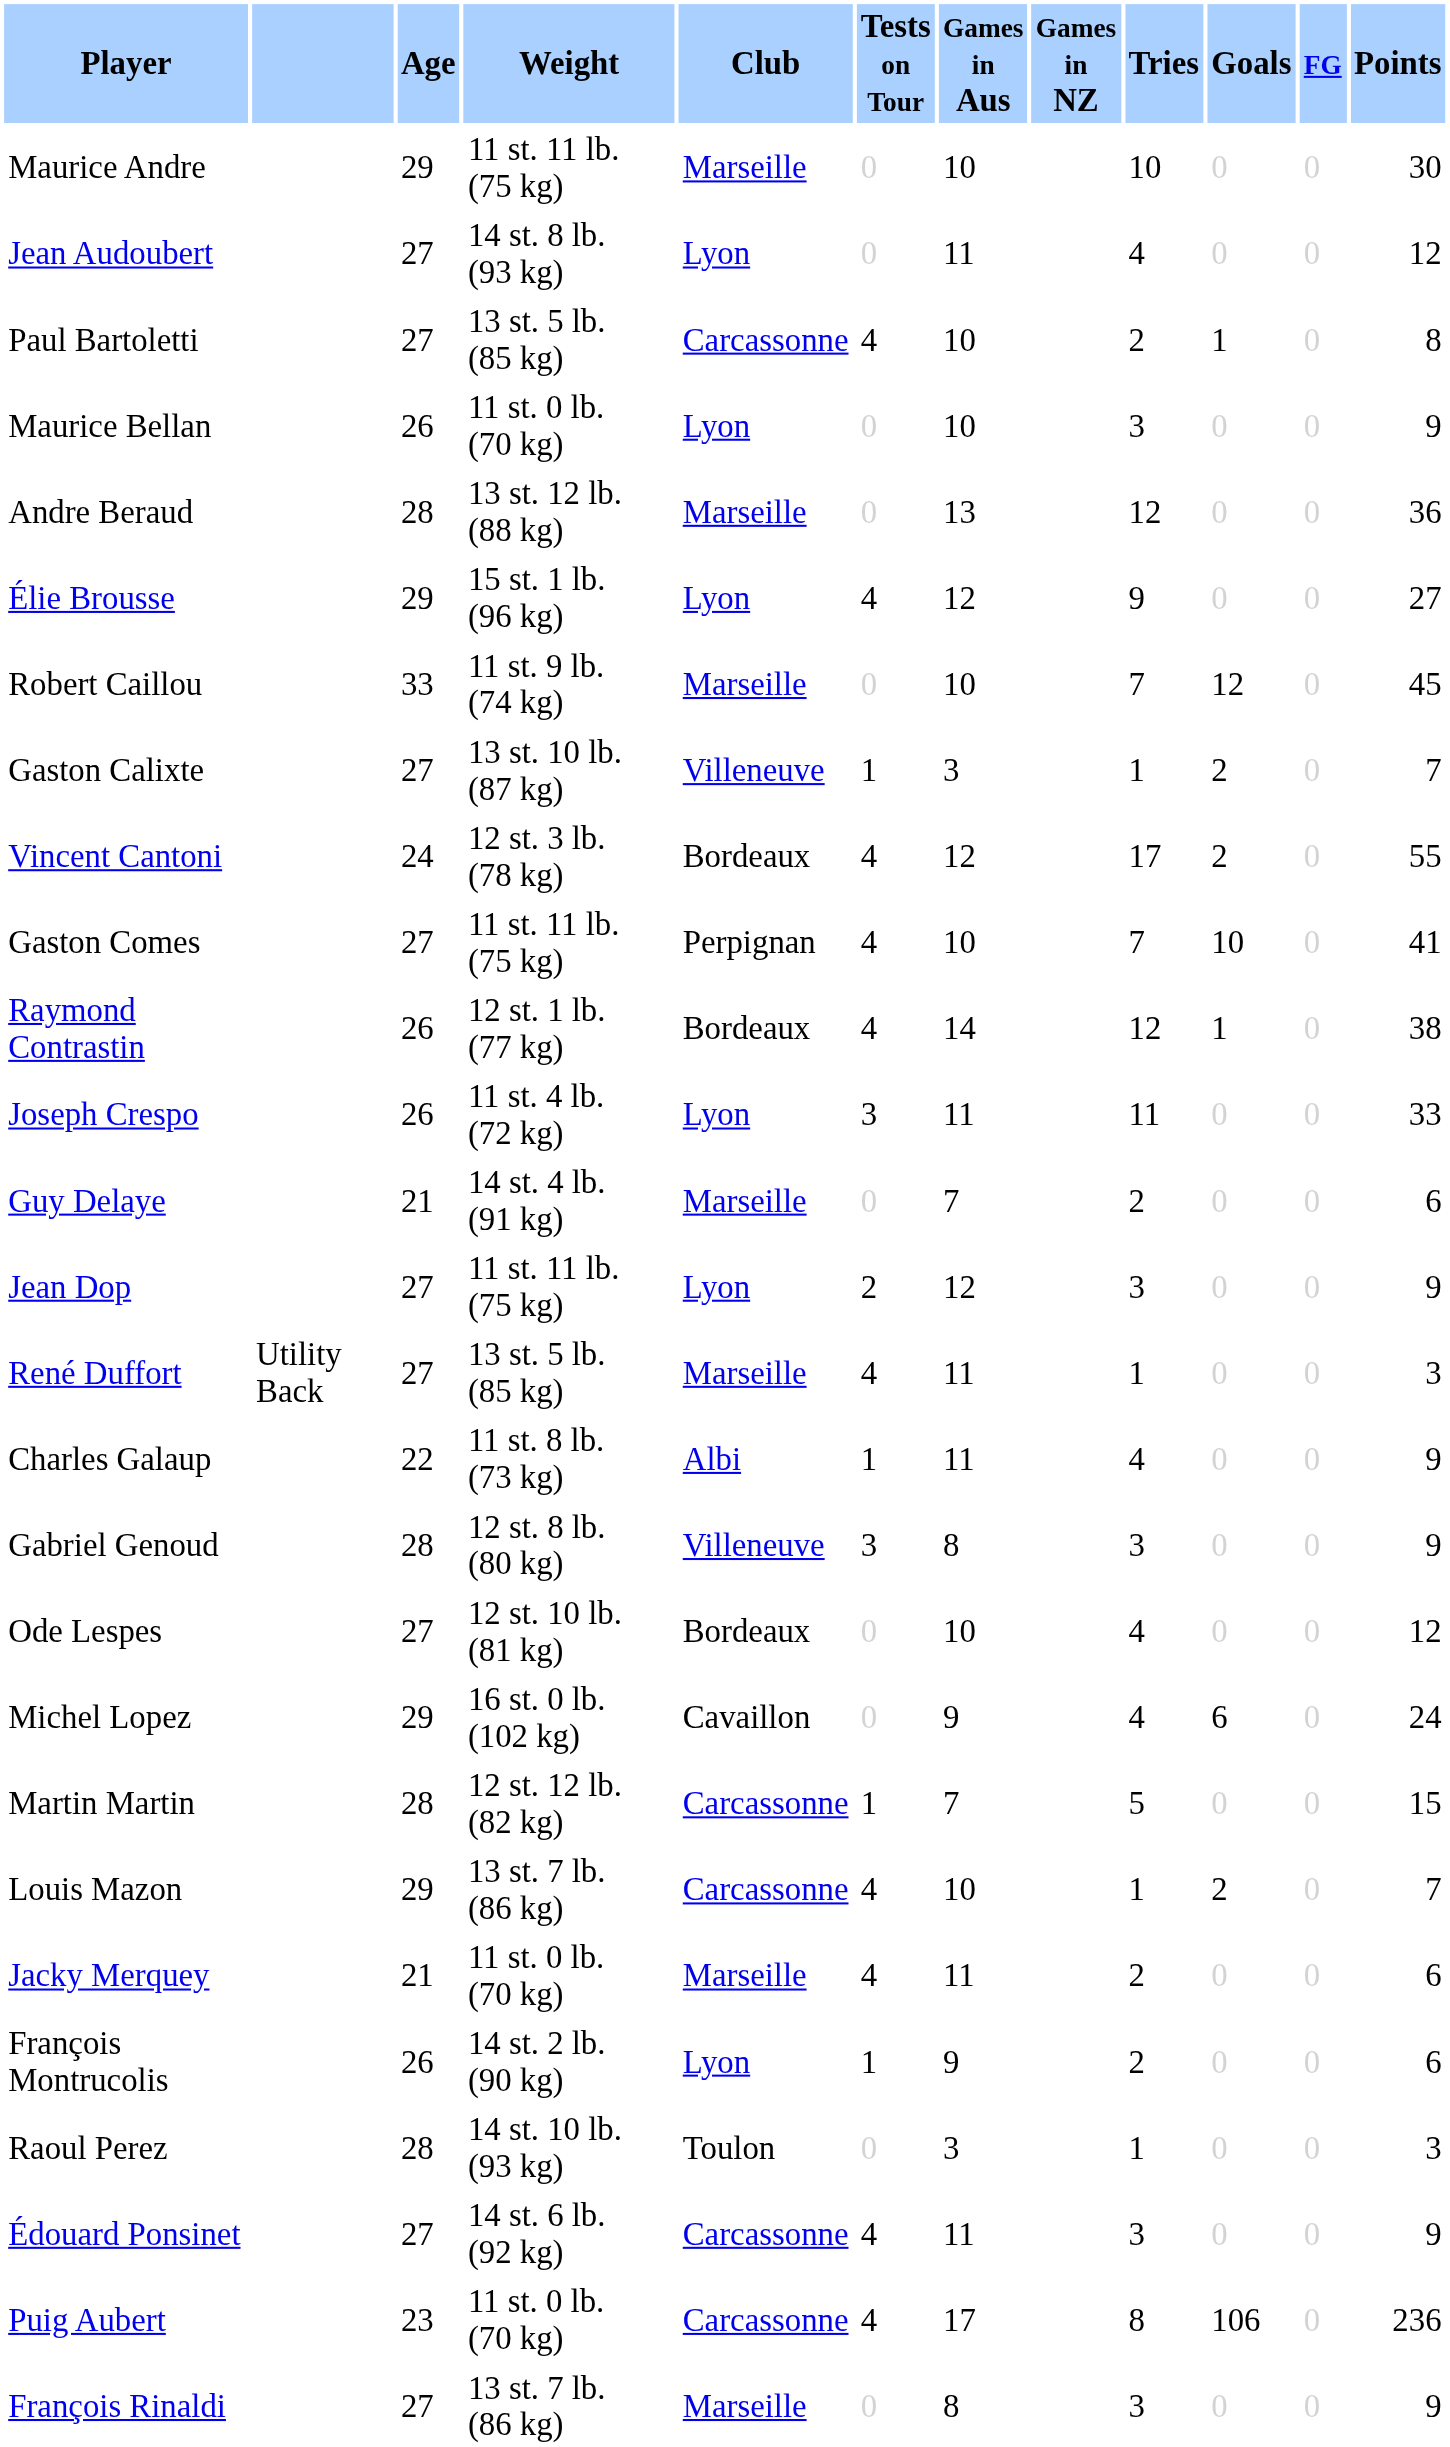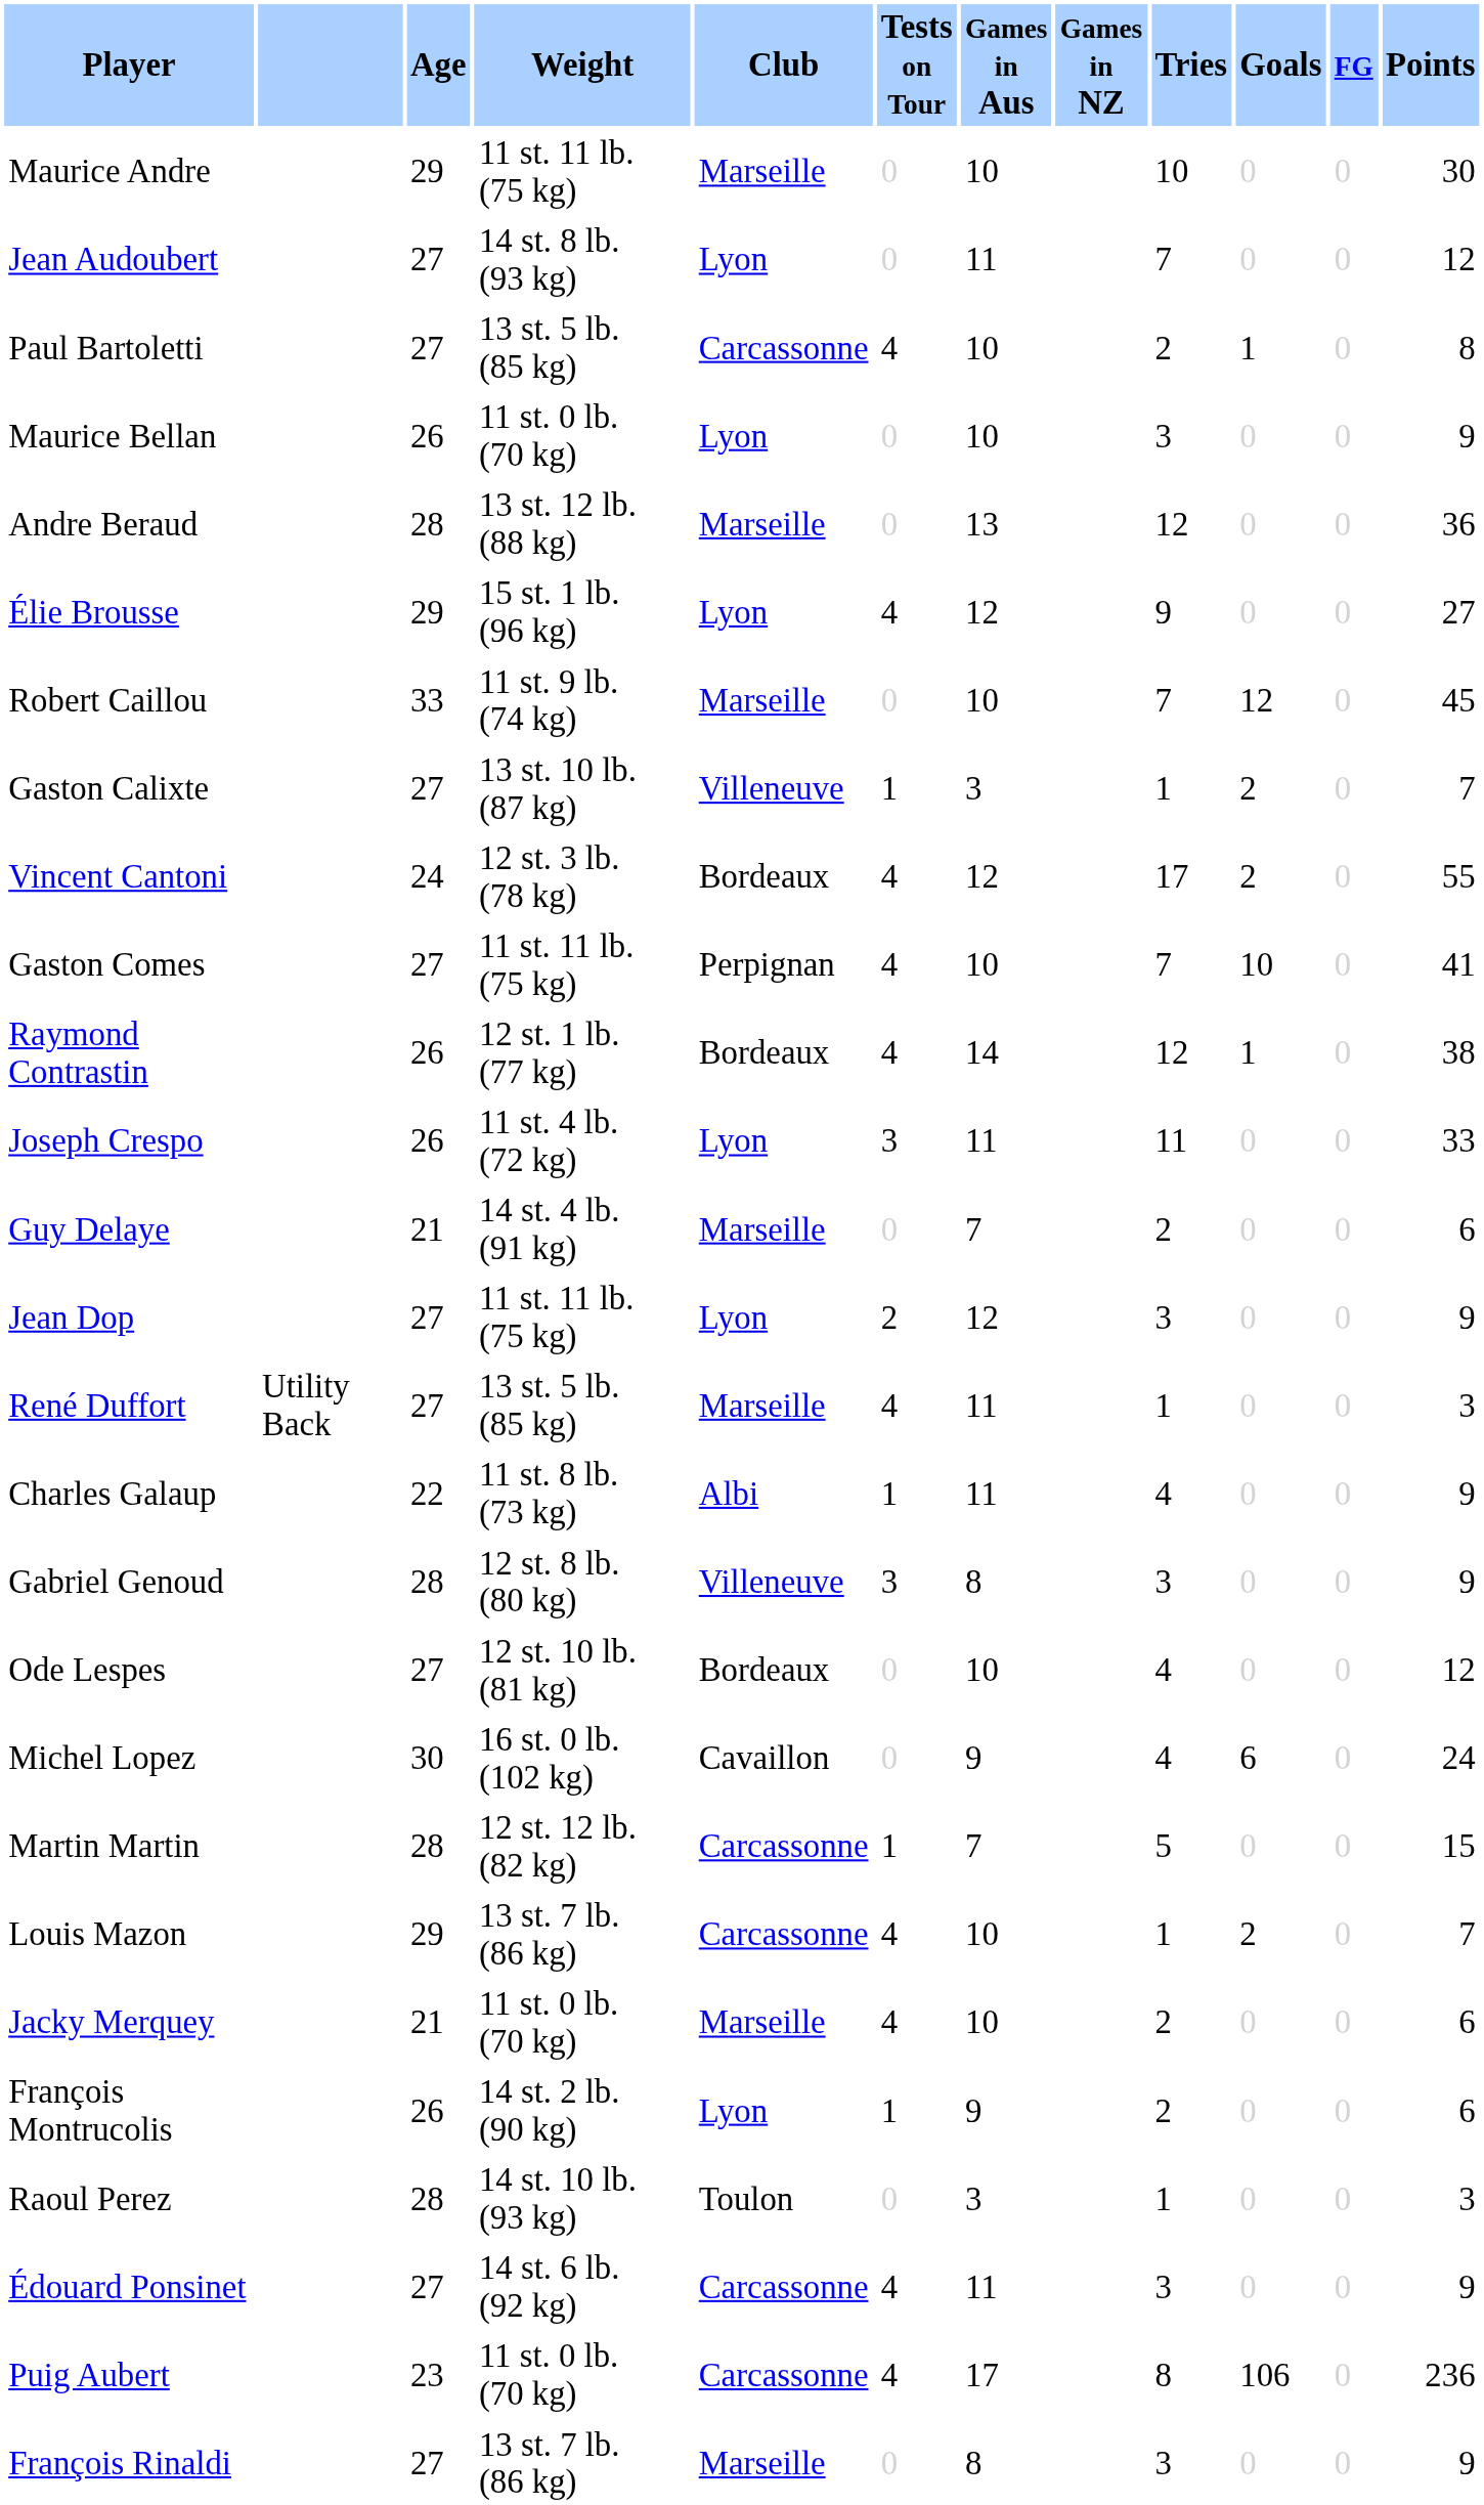 <table class="sortable" border="0" cellspacing="2" cellpadding="2" style="width:80%;" style="text-align:center;">
 <tr style="background:#AAD0FF">
 <th>Player</th>
 <th></th>
 <th>Age<br></th>
 <th>Weight</th>
 <th>Club</th>
 <th>Tests<br><small>on<br>Tour</small></th>
 <th><small>Games<br>in</small><br>Aus</th>
 <th><small>Games<br>in</small><br>NZ<br></th>
 <th>Tries</th>
 <th>Goals</th>
 <th><small><a href='#'>FG</a></small></th>
 <th>Points</th>
 </tr>
 <tr>
 <td align=left>Maurice Andre</td>
 <td></td>
 <td>29</td>
 <td>11 st. 11 lb. (75 kg)</td>
 <td align=left><a href='#'>Marseille</a></td>
 <td style="color:lightgray">0</td>
 <td>10</td>
 <td></td>
 <td>10</td>
 <td style="color:lightgray">0</td>
 <td style="color:lightgray">0</td>
 <td align=right>30</td>
 </tr>
 <tr>
 <td align=left><a href='#'>Jean Audoubert</a></td>
 <td></td>
 <td>27</td>
 <td>14 st. 8 lb. (93 kg)</td>
 <td align=left> <a href='#'>Lyon</a></td>
 <td style="color:lightgray">0</td>
 <td>11</td>
 <td></td>
-<td>4</td>
+<td>7</td>
 <td style="color:lightgray">0</td>
 <td style="color:lightgray">0</td>
 <td align=right>12</td>
 </tr>
 <tr>
 <td align=left>Paul Bartoletti</td>
 <td></td>
 <td>27</td>
 <td>13 st. 5 lb. (85 kg)</td>
 <td align=left> <a href='#'>Carcassonne</a></td>
 <td>4</td>
 <td>10</td>
 <td></td>
 <td>2</td>
 <td>1</td>
 <td style="color:lightgray">0</td>
 <td align=right>8</td>
 </tr>
 <tr>
 <td align=left>Maurice Bellan</td>
 <td></td>
 <td>26</td>
 <td>11 st. 0 lb. (70 kg)</td>
 <td align=left> <a href='#'>Lyon</a></td>
 <td style="color:lightgray">0</td>
 <td>10</td>
 <td></td>
 <td>3</td>
 <td style="color:lightgray">0</td>
 <td style="color:lightgray">0</td>
 <td align=right>9</td>
 </tr>
 <tr>
 <td align=left>Andre Beraud</td>
 <td></td>
 <td>28</td>
 <td>13 st. 12 lb. (88 kg)</td>
 <td align=left><a href='#'>Marseille</a></td>
 <td style="color:lightgray">0</td>
 <td>13</td>
 <td></td>
 <td>12</td>
 <td style="color:lightgray">0</td>
 <td style="color:lightgray">0</td>
 <td align=right>36</td>
 </tr>
 <tr>
 <td align=left><a href='#'>Élie Brousse</a></td>
 <td></td>
 <td>29</td>
 <td>15 st. 1 lb. (96 kg)</td>
 <td align=left> <a href='#'>Lyon</a></td>
 <td>4</td>
 <td>12</td>
 <td></td>
 <td>9</td>
 <td style="color:lightgray">0</td>
 <td style="color:lightgray">0</td>
 <td align=right>27</td>
 </tr>
 <tr>
 <td align=left>Robert Caillou</td>
 <td></td>
 <td>33</td>
 <td>11 st. 9 lb. (74 kg)</td>
 <td align=left><a href='#'>Marseille</a></td>
 <td style="color:lightgray">0</td>
 <td>10</td>
 <td></td>
 <td>7</td>
 <td>12</td>
 <td style="color:lightgray">0</td>
 <td align=right>45</td>
 </tr>
 <tr>
 <td align=left>Gaston Calixte</td>
 <td></td>
 <td>27</td>
 <td>13 st. 10 lb. (87 kg)</td>
 <td align=left> <a href='#'>Villeneuve</a></td>
 <td>1</td>
 <td>3</td>
 <td></td>
 <td>1</td>
 <td>2</td>
 <td style="color:lightgray">0</td>
 <td align=right>7</td>
 </tr>
 <tr>
 <td align=left><a href='#'>Vincent Cantoni</a></td>
 <td></td>
 <td>24</td>
 <td>12 st. 3 lb. (78 kg)</td>
 <td align=left>Bordeaux</td>
 <td>4</td>
 <td>12</td>
 <td></td>
 <td>17</td>
 <td>2</td>
 <td style="color:lightgray">0</td>
 <td align=right>55</td>
 </tr>
 <tr>
 <td align=left>Gaston Comes</td>
 <td></td>
 <td>27</td>
 <td>11 st. 11 lb. (75 kg)</td>
 <td align=left>Perpignan</td>
 <td>4</td>
 <td>10</td>
 <td></td>
 <td>7</td>
 <td>10</td>
 <td style="color:lightgray">0</td>
 <td align=right>41</td>
 </tr>
 <tr>
 <td align=left><a href='#'>Raymond Contrastin</a></td>
 <td></td>
 <td>26</td>
 <td>12 st. 1 lb. (77 kg)</td>
 <td align=left>Bordeaux</td>
 <td>4</td>
 <td>14</td>
 <td></td>
 <td>12</td>
 <td>1</td>
 <td style="color:lightgray">0</td>
 <td align=right>38</td>
 </tr>
 <tr>
 <td align=left><a href='#'>Joseph Crespo</a></td>
 <td></td>
 <td>26</td>
 <td>11 st. 4 lb. (72 kg)</td>
 <td align=left> <a href='#'>Lyon</a></td>
 <td>3</td>
 <td>11</td>
 <td></td>
 <td>11</td>
 <td style="color:lightgray">0</td>
 <td style="color:lightgray">0</td>
 <td align=right>33</td>
 </tr>
 <tr>
 <td align=left><a href='#'>Guy Delaye</a></td>
 <td></td>
 <td>21</td>
 <td>14 st. 4 lb. (91 kg)</td>
 <td align=left><a href='#'>Marseille</a></td>
 <td style="color:lightgray">0</td>
 <td>7</td>
 <td></td>
 <td>2</td>
 <td style="color:lightgray">0</td>
 <td style="color:lightgray">0</td>
 <td align=right>6</td>
 </tr>
 <tr>
 <td align=left><a href='#'>Jean Dop</a></td>
 <td></td>
 <td>27</td>
 <td>11 st. 11 lb. (75 kg)</td>
 <td align=left> <a href='#'>Lyon</a></td>
 <td>2</td>
 <td>12</td>
 <td></td>
 <td>3</td>
 <td style="color:lightgray">0</td>
 <td style="color:lightgray">0</td>
 <td align=right>9</td>
 </tr>
 <tr>
 <td align=left><a href='#'>René Duffort</a></td>
 <td>Utility Back</td>
 <td>27</td>
 <td>13 st. 5 lb. (85 kg)</td>
 <td align=left><a href='#'>Marseille</a></td>
 <td>4</td>
 <td>11</td>
 <td></td>
 <td>1</td>
 <td style="color:lightgray">0</td>
 <td style="color:lightgray">0</td>
 <td align=right>3</td>
 </tr>
 <tr>
 <td align=left>Charles Galaup</td>
 <td></td>
 <td>22</td>
 <td>11 st. 8 lb. (73 kg)</td>
 <td align=left> <a href='#'>Albi</a></td>
 <td>1</td>
 <td>11</td>
 <td></td>
 <td>4</td>
 <td style="color:lightgray">0</td>
 <td style="color:lightgray">0</td>
 <td align=right>9</td>
 </tr>
 <tr>
 <td align=left>Gabriel Genoud</td>
 <td></td>
 <td>28</td>
 <td>12 st. 8 lb. (80 kg)</td>
 <td align=left> <a href='#'>Villeneuve</a></td>
 <td>3</td>
 <td>8</td>
 <td></td>
 <td>3</td>
 <td style="color:lightgray">0</td>
 <td style="color:lightgray">0</td>
 <td align=right>9</td>
 </tr>
 <tr>
 <td align=left>Ode Lespes</td>
 <td></td>
 <td>27</td>
 <td>12 st. 10 lb. (81 kg)</td>
 <td align=left>Bordeaux</td>
 <td style="color:lightgray">0</td>
 <td>10</td>
 <td></td>
 <td>4</td>
 <td style="color:lightgray">0</td>
 <td style="color:lightgray">0</td>
 <td align=right>12</td>
 </tr>
 <tr>
 <td align=left>Michel Lopez</td>
 <td></td>
-<td>29</td>
+<td>30</td>
 <td>16 st. 0 lb. (102 kg)</td>
 <td align=left>Cavaillon</td>
 <td style="color:lightgray">0</td>
 <td>9</td>
 <td></td>
 <td>4</td>
 <td>6</td>
 <td style="color:lightgray">0</td>
 <td align=right>24</td>
 </tr>
 <tr>
 <td align=left>Martin Martin</td>
 <td></td>
 <td>28</td>
 <td>12 st. 12 lb. (82 kg)</td>
 <td align=left> <a href='#'>Carcassonne</a></td>
 <td>1</td>
 <td>7</td>
 <td></td>
 <td>5</td>
 <td style="color:lightgray">0</td>
 <td style="color:lightgray">0</td>
 <td align=right>15</td>
 </tr>
 <tr>
 <td align=left>Louis Mazon</td>
 <td></td>
 <td>29</td>
 <td>13 st. 7 lb. (86 kg)</td>
 <td align=left> <a href='#'>Carcassonne</a></td>
 <td>4</td>
 <td>10</td>
 <td></td>
 <td>1</td>
 <td>2</td>
 <td style="color:lightgray">0</td>
 <td align=right>7</td>
 </tr>
 <tr>
 <td align=left><a href='#'>Jacky Merquey</a></td>
 <td></td>
 <td>21</td>
 <td>11 st. 0 lb. (70 kg)</td>
 <td align=left><a href='#'>Marseille</a></td>
 <td>4</td>
-<td>11</td>
+<td>10</td>
 <td></td>
 <td>2</td>
 <td style="color:lightgray">0</td>
 <td style="color:lightgray">0</td>
 <td align=right>6</td>
 </tr>
 <tr>
 <td align=left>François Montrucolis</td>
 <td></td>
 <td>26</td>
 <td>14 st. 2 lb. (90 kg)</td>
 <td align=left> <a href='#'>Lyon</a></td>
 <td>1</td>
 <td>9</td>
 <td></td>
 <td>2</td>
 <td style="color:lightgray">0</td>
 <td style="color:lightgray">0</td>
 <td align=right>6</td>
 </tr>
 <tr>
 <td align=left>Raoul Perez</td>
 <td></td>
 <td>28</td>
 <td>14 st. 10 lb. (93 kg)</td>
 <td align=left>Toulon</td>
 <td style="color:lightgray">0</td>
 <td>3</td>
 <td></td>
 <td>1</td>
 <td style="color:lightgray">0</td>
 <td style="color:lightgray">0</td>
 <td align=right>3</td>
 </tr>
 <tr>
 <td align=left><a href='#'>Édouard Ponsinet</a></td>
 <td></td>
 <td>27</td>
 <td>14 st. 6 lb. (92 kg)</td>
 <td align=left> <a href='#'>Carcassonne</a></td>
 <td>4</td>
 <td>11</td>
 <td></td>
 <td>3</td>
 <td style="color:lightgray">0</td>
 <td style="color:lightgray">0</td>
 <td align=right>9</td>
 </tr>
 <tr>
 <td align=left><a href='#'>Puig Aubert</a></td>
 <td></td>
 <td>23</td>
 <td>11 st. 0 lb. (70 kg)</td>
 <td align=left> <a href='#'>Carcassonne</a></td>
 <td>4</td>
 <td>17</td>
 <td></td>
 <td>8</td>
 <td>106</td>
 <td style="color:lightgray">0</td>
 <td align=right>236</td>
 </tr>
 <tr>
 <td align=left><a href='#'>François Rinaldi</a></td>
 <td></td>
 <td>27</td>
 <td>13 st. 7 lb. (86 kg)</td>
 <td align=left><a href='#'>Marseille</a></td>
 <td style="color:lightgray">0</td>
 <td>8</td>
 <td></td>
 <td>3</td>
 <td style="color:lightgray">0</td>
 <td style="color:lightgray">0</td>
 <td align=right>9</td>
 </tr>
 </table>
